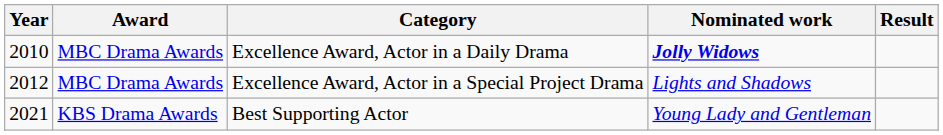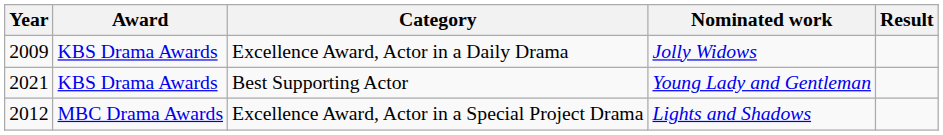 <table class="wikitable">
 <tr>
 <th>Year</th>
 <th>Award</th>
 <th>Category</th>
 <th>Nominated work</th>
 <th>Result</th>
 </tr>
 <tr>
-<td>2010</td>
-<td><a href='#'>MBC Drama Awards</a></td>
+<td>2009</td>
+<td><a href='#'>KBS Drama Awards</a></td>
 <td>Excellence Award, Actor in a Daily Drama</td>
-<td><strong><em><a href='#'>Jolly Widows</a></em></strong></td>
+<td><em><a href='#'>Jolly Widows</a></em></td>
+<td></td>
+</tr>
+<tr>
+<td>2021</td>
+<td><a href='#'>KBS Drama Awards</a></td>
+<td>Best Supporting Actor</td>
+<td><em><a href='#'>Young Lady and Gentleman</a></em></td>
 <td></td>
 </tr>
 <tr>
 <td>2012</td>
 <td><a href='#'>MBC Drama Awards</a></td>
 <td>Excellence Award, Actor in a Special Project Drama</td>
 <td><em><a href='#'>Lights and Shadows</a></em></td>
 <td></td>
 </tr>
-<tr>
-<td>2021</td>
-<td><a href='#'>KBS Drama Awards</a></td>
-<td>Best Supporting Actor</td>
-<td><em><a href='#'>Young Lady and Gentleman</a></em></td>
-<td></td>
-</tr>
 </table>
